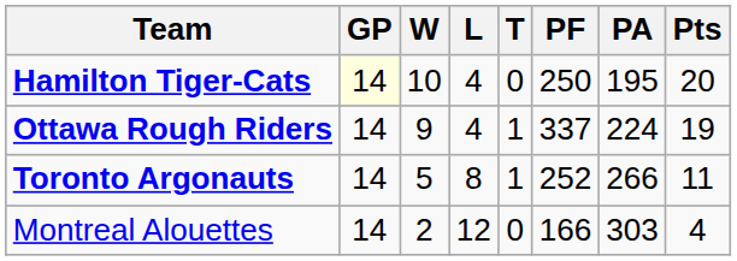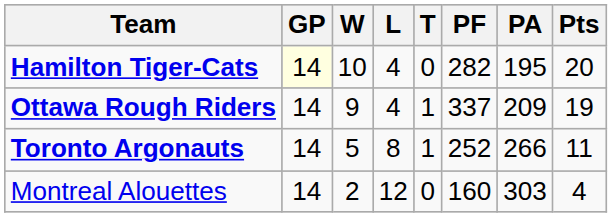 <table class="wikitable">
 <tr>
 <th>Team</th>
 <th>GP</th>
 <th>W</th>
 <th>L</th>
 <th>T</th>
 <th>PF</th>
 <th>PA</th>
 <th>Pts</th>
 </tr>
 <tr align="center">
 <td align="left"><strong><a href='#'>Hamilton Tiger-Cats</a></strong></td>
 <td style="background: lightyellow;">14</td>
 <td>10</td>
 <td>4</td>
 <td>0</td>
-<td>250</td>
+<td>282</td>
 <td>195</td>
 <td>20</td>
 </tr>
 <tr align="center">
 <td align="left"><strong><a href='#'>Ottawa Rough Riders</a></strong></td>
 <td>14</td>
 <td>9</td>
 <td>4</td>
 <td>1</td>
 <td>337</td>
-<td>224</td>
+<td>209</td>
 <td>19</td>
 </tr>
 <tr align="center">
 <td align="left"><strong><a href='#'>Toronto Argonauts</a></strong></td>
 <td>14</td>
 <td>5</td>
 <td>8</td>
 <td>1</td>
 <td>252</td>
 <td>266</td>
 <td>11</td>
 </tr>
 <tr align="center">
 <td align="left"><a href='#'>Montreal Alouettes</a></td>
 <td>14</td>
 <td>2</td>
 <td>12</td>
 <td>0</td>
-<td>166</td>
+<td>160</td>
 <td>303</td>
 <td>4</td>
 </tr>
 </table>
